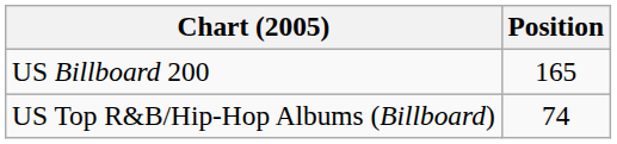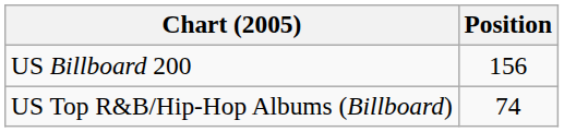 <table class="wikitable sortable">
 <tr>
 <th scope="col">Chart (2005)</th>
 <th scope="col">Position</th>
 </tr>
 <tr>
 <td>US <em>Billboard</em> 200</td>
-<td style="text-align:center;">165</td>
+<td style="text-align:center;">156</td>
 </tr>
 <tr>
 <td>US Top R&B/Hip-Hop Albums (<em>Billboard</em>)</td>
 <td style="text-align:center;">74</td>
 </tr>
 </table>
